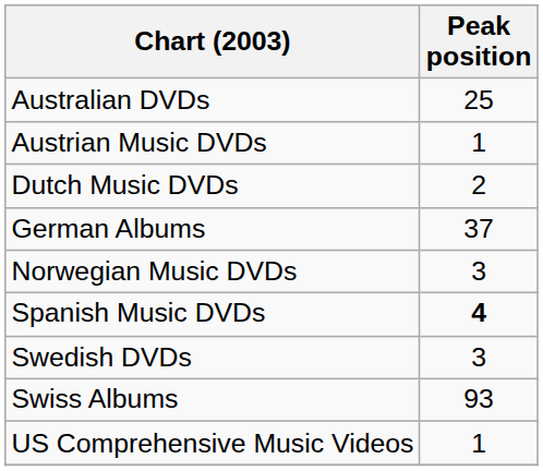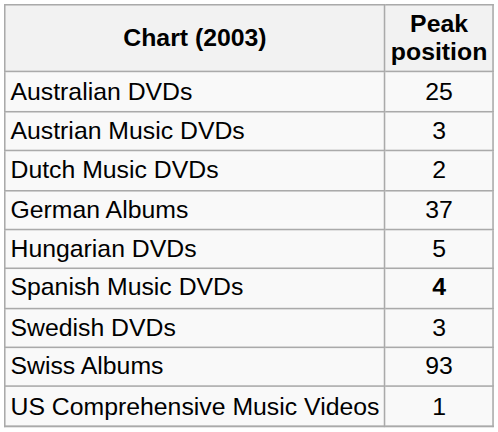 <table class="wikitable plainrowheaders sortable" border="1">
 <tr>
 <th scope="col">Chart (2003)</th>
 <th scope="col">Peak<br>position</th>
 </tr>
 <tr>
 <td>Australian DVDs</td>
 <td style="text-align:center;">25</td>
 </tr>
 <tr>
 <td>Austrian Music DVDs</td>
-<td style="text-align:center;">1</td>
+<td style="text-align:center;">3</td>
 </tr>
 <tr>
 <td>Dutch Music DVDs</td>
 <td style="text-align:center;">2</td>
 </tr>
 <tr>
 <td>German Albums</td>
 <td style="text-align:center;">37</td>
 </tr>
 <tr>
-<td>Norwegian Music DVDs</td>
-<td style="text-align:center;">3</td>
+<td>Hungarian DVDs</td>
+<td style="text-align:center;">5</td>
 </tr>
 <tr>
 <td>Spanish Music DVDs</td>
 <td style="text-align:center;"><strong>4</strong></td>
 </tr>
 <tr>
 <td>Swedish DVDs</td>
 <td style="text-align:center;">3</td>
 </tr>
 <tr>
 <td>Swiss Albums</td>
 <td style="text-align:center;">93</td>
 </tr>
 <tr>
 <td>US Comprehensive Music Videos</td>
 <td style="text-align:center;">1</td>
 </tr>
 <tr>
 </tr>
 </table>
